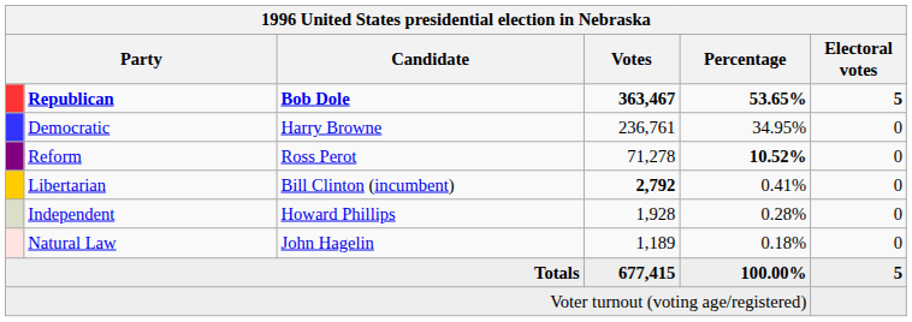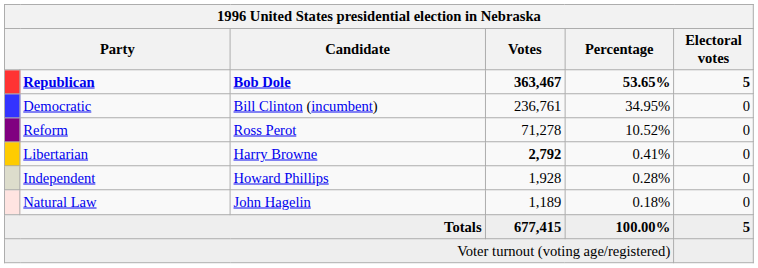 <table class="wikitable" style="font-size: 95%;">
 <tr>
 <th colspan="7">1996 United States presidential election in Nebraska</th>
 </tr>
 <tr>
 <th colspan="2" style="width: 15em">Party</th>
 <th style="width: 17em">Candidate</th>
 <th style="width: 5em">Votes</th>
 <th style="width: 7em">Percentage</th>
 <th style="width: 5em">Electoral votes</th>
 </tr>
 <tr>
 <th style="background-color:#FF3333; width: 3px"></th>
 <td style="width: 130px"><strong><a href='#'>Republican</a></strong></td>
 <td><strong><a href='#'>Bob Dole</a></strong></td>
 <td align="right"><strong>363,467</strong></td>
 <td align="right"><strong>53.65%</strong></td>
 <td align="right"><strong>5</strong></td>
 </tr>
 <tr>
 <th style="background-color:#3333FF; width: 3px"></th>
 <td style="width: 130px"><a href='#'>Democratic</a></td>
-<td><a href='#'>Harry Browne</a></td>
+<td><a href='#'>Bill Clinton</a> (<a href='#'>incumbent</a>)</td>
 <td align="right">236,761</td>
 <td align="right">34.95%</td>
 <td align="right">0</td>
 </tr>
 <tr>
 <th style="background-color:#800080; width: 3px"></th>
 <td style="width: 130px"><a href='#'>Reform</a></td>
 <td><a href='#'>Ross Perot</a></td>
 <td align="right">71,278</td>
-<td align="right"><strong>10.52%</strong></td>
+<td align="right">10.52%</td>
 <td align="right">0</td>
 </tr>
 <tr>
 <th style="background-color:#FFCC00; width: 3px"></th>
 <td style="width: 130px"><a href='#'>Libertarian</a></td>
-<td><a href='#'>Bill Clinton</a> (<a href='#'>incumbent</a>)</td>
+<td><a href='#'>Harry Browne</a></td>
 <td align="right"><strong>2,792</strong></td>
 <td align="right">0.41%</td>
 <td align="right">0</td>
 </tr>
 <tr>
 <th style="background-color:#DDDDCC; width: 3px"></th>
 <td style="width: 130px"><a href='#'>Independent</a></td>
 <td><a href='#'>Howard Phillips</a></td>
 <td align="right">1,928</td>
 <td align="right">0.28%</td>
 <td align="right">0</td>
 </tr>
 <tr>
 <th style="background-color:#ffe4e1; width: 3px"></th>
 <td style="width: 130px"><a href='#'>Natural Law</a></td>
 <td><a href='#'>John Hagelin</a></td>
 <td align="right">1,189</td>
 <td align="right">0.18%</td>
 <td align="right">0</td>
 </tr>
 <tr bgcolor="#EEEEEE">
 <td colspan="3" align="right"><strong>Totals</strong></td>
 <td align="right"><strong>677,415</strong></td>
 <td align="right"><strong>100.00%</strong></td>
 <td align="right"><strong>5</strong></td>
 </tr>
 <tr bgcolor="#EEEEEE">
 <td colspan="5" align="right">Voter turnout (voting age/registered)</td>
 <td colspan="1" align="right"></td>
 </tr>
 </table>
